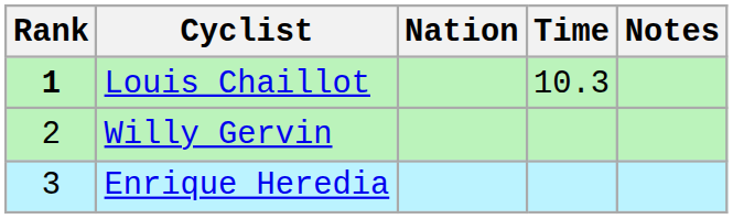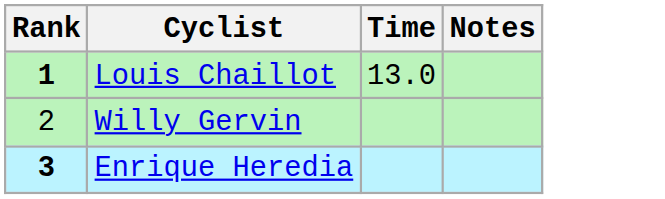 <table class="wikitable sortable" style="text-align:center">
 <tr>
 <th>Rank</th>
 <th>Cyclist</th>
-<th>Nation</th>
 <th>Time</th>
 <th>Notes</th>
 </tr>
 <tr bgcolor=bbf3bb>
 <td><strong>1</strong></td>
 <td align=left><a href='#'>Louis Chaillot</a></td>
-<td align=left></td>
-<td>10.3</td>
+<td>13.0</td>
 <td></td>
 </tr>
 <tr bgcolor=bbf3bb>
 <td>2</td>
 <td align=left><a href='#'>Willy Gervin</a></td>
-<td align=left></td>
 <td></td>
 <td></td>
 </tr>
 <tr bgcolor=bbf3ff>
-<td>3</td>
+<td><strong>3</strong></td>
 <td align=left><a href='#'>Enrique Heredia</a></td>
-<td align=left></td>
 <td></td>
 <td></td>
 </tr>
 </table>
